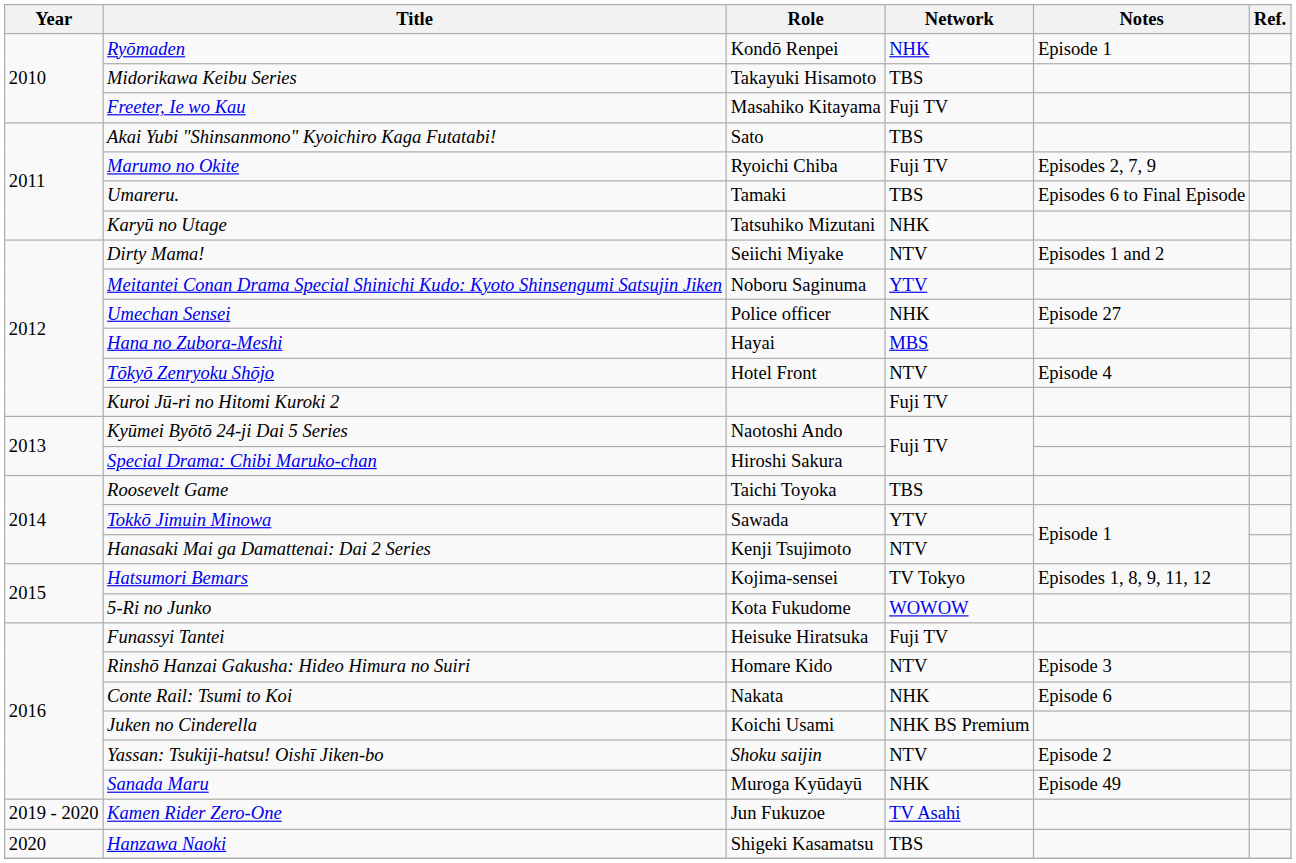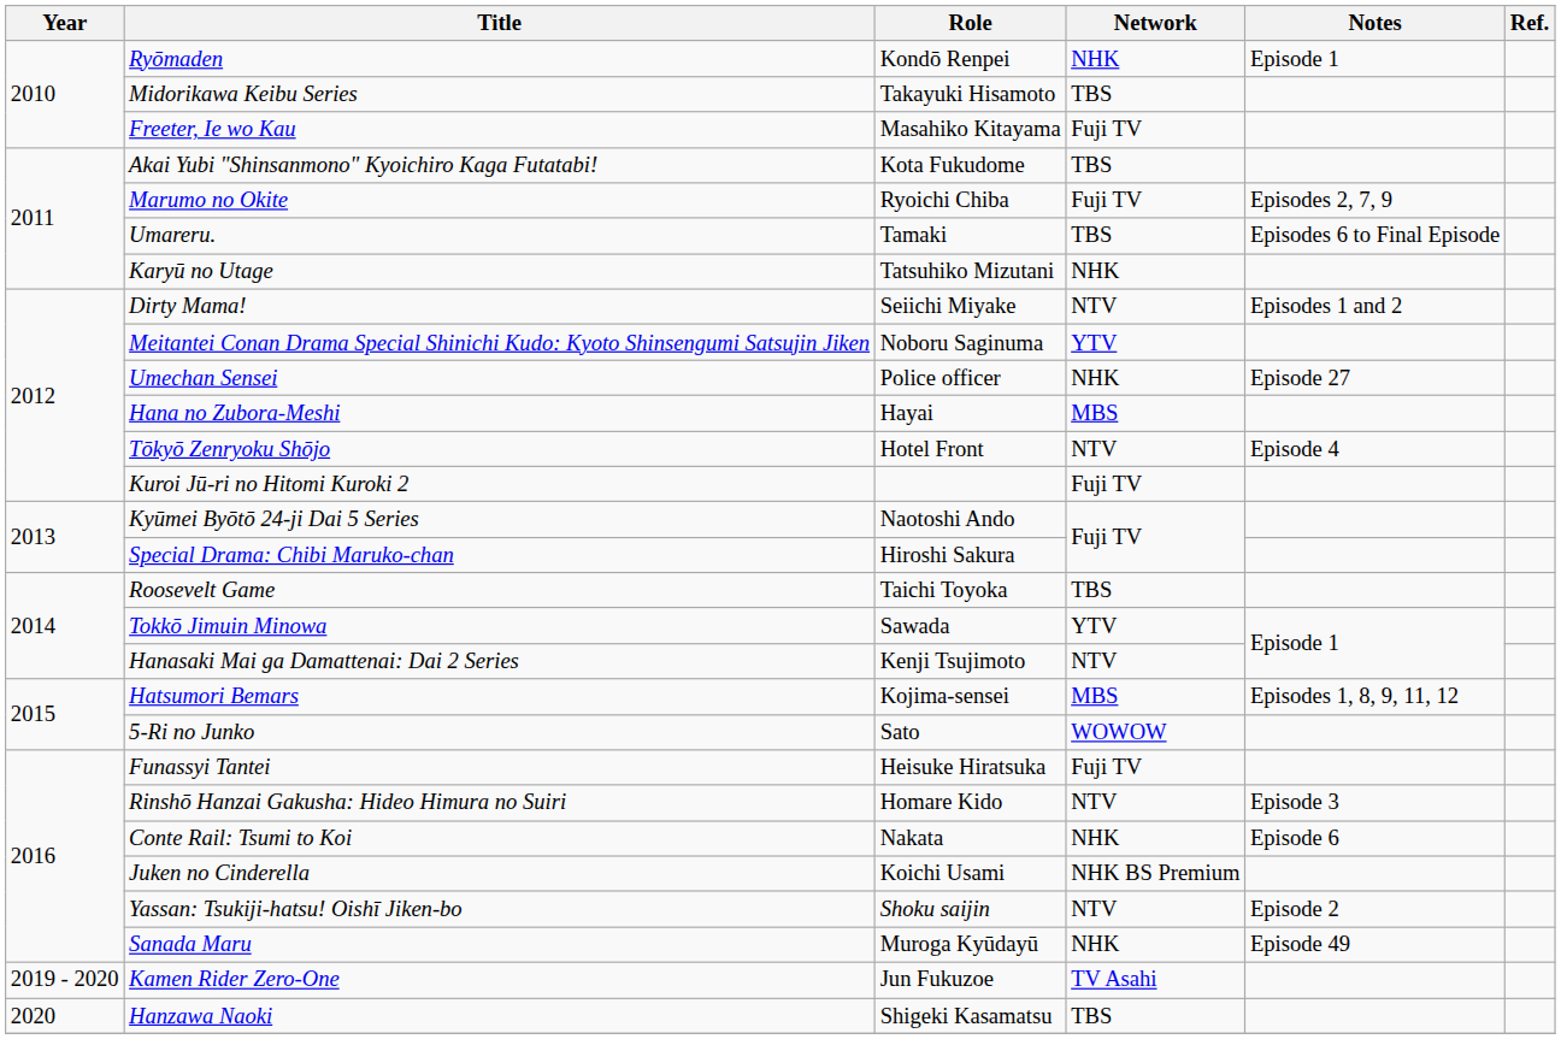 <table class="wikitable">
 <tr>
 <th>Year</th>
 <th>Title</th>
 <th>Role</th>
 <th>Network</th>
 <th>Notes</th>
 <th>Ref.</th>
 </tr>
 <tr>
 <td rowspan="3">2010</td>
 <td><em><a href='#'>Ryōmaden</a></em></td>
 <td>Kondō Renpei</td>
 <td><a href='#'>NHK</a></td>
 <td>Episode 1</td>
 <td></td>
 </tr>
 <tr>
 <td><em>Midorikawa Keibu Series</em></td>
 <td>Takayuki Hisamoto</td>
 <td>TBS</td>
 <td></td>
 <td></td>
 </tr>
 <tr>
 <td><em><a href='#'>Freeter, Ie wo Kau</a></em></td>
 <td>Masahiko Kitayama</td>
 <td>Fuji TV</td>
 <td></td>
 <td></td>
 </tr>
 <tr>
 <td rowspan="4">2011</td>
 <td><em>Akai Yubi "Shinsanmono" Kyoichiro Kaga Futatabi!</em></td>
-<td>Sato</td>
+<td>Kota Fukudome</td>
 <td>TBS</td>
 <td></td>
 <td></td>
 </tr>
 <tr>
 <td><em><a href='#'>Marumo no Okite</a></em></td>
 <td>Ryoichi Chiba</td>
 <td>Fuji TV</td>
 <td>Episodes 2, 7, 9</td>
 <td></td>
 </tr>
 <tr>
 <td><em>Umareru.</em></td>
 <td>Tamaki</td>
 <td>TBS</td>
 <td>Episodes 6 to Final Episode</td>
 <td></td>
 </tr>
 <tr>
 <td><em>Karyū no Utage</em></td>
 <td>Tatsuhiko Mizutani</td>
 <td>NHK</td>
 <td></td>
 <td></td>
 </tr>
 <tr>
 <td rowspan="6">2012</td>
 <td><em>Dirty Mama!</em></td>
 <td>Seiichi Miyake</td>
 <td>NTV</td>
 <td>Episodes 1 and 2</td>
 <td></td>
 </tr>
 <tr>
 <td><em><a href='#'>Meitantei Conan Drama Special Shinichi Kudo: Kyoto Shinsengumi Satsujin Jiken</a></em></td>
 <td>Noboru Saginuma</td>
 <td><a href='#'>YTV</a></td>
 <td></td>
 <td></td>
 </tr>
 <tr>
 <td><em><a href='#'>Umechan Sensei</a></em></td>
 <td>Police officer</td>
 <td>NHK</td>
 <td>Episode 27</td>
 <td></td>
 </tr>
 <tr>
 <td><em><a href='#'>Hana no Zubora-Meshi</a></em></td>
 <td>Hayai</td>
 <td><a href='#'>MBS</a></td>
 <td></td>
 <td></td>
 </tr>
 <tr>
 <td><em><a href='#'>Tōkyō Zenryoku Shōjo</a></em></td>
 <td>Hotel Front</td>
 <td>NTV</td>
 <td>Episode 4</td>
 <td></td>
 </tr>
 <tr>
 <td><em>Kuroi Jū-ri no Hitomi Kuroki 2</em></td>
 <td></td>
 <td>Fuji TV</td>
 <td></td>
 <td></td>
 </tr>
 <tr>
 <td rowspan="2">2013</td>
 <td><em>Kyūmei Byōtō 24-ji Dai 5 Series</em></td>
 <td>Naotoshi Ando</td>
 <td rowspan="2">Fuji TV</td>
 <td></td>
 <td></td>
 </tr>
 <tr>
 <td><em><a href='#'>Special Drama: Chibi Maruko-chan</a></em></td>
 <td>Hiroshi Sakura</td>
 <td></td>
 <td></td>
 </tr>
 <tr>
 <td rowspan="3">2014</td>
 <td><em>Roosevelt Game</em></td>
 <td>Taichi Toyoka</td>
 <td>TBS</td>
 <td></td>
 <td></td>
 </tr>
 <tr>
 <td><em><a href='#'>Tokkō Jimuin Minowa</a></em></td>
 <td>Sawada</td>
 <td>YTV</td>
 <td rowspan="2">Episode 1</td>
 <td></td>
 </tr>
 <tr>
 <td><em>Hanasaki Mai ga Damattenai: Dai 2 Series</em></td>
 <td>Kenji Tsujimoto</td>
 <td>NTV</td>
 <td></td>
 </tr>
 <tr>
 <td rowspan="2">2015</td>
 <td><em><a href='#'>Hatsumori Bemars</a></em></td>
 <td>Kojima-sensei</td>
-<td>TV Tokyo</td>
+<td><a href='#'>MBS</a></td>
 <td>Episodes 1, 8, 9, 11, 12</td>
 <td></td>
 </tr>
 <tr>
 <td><em>5-Ri no Junko</em></td>
-<td>Kota Fukudome</td>
+<td>Sato</td>
 <td><a href='#'>WOWOW</a></td>
 <td></td>
 <td></td>
 </tr>
 <tr>
 <td rowspan="6">2016</td>
 <td><em>Funassyi Tantei</em></td>
 <td>Heisuke Hiratsuka</td>
 <td>Fuji TV</td>
 <td></td>
 <td></td>
 </tr>
 <tr>
 <td><em>Rinshō Hanzai Gakusha: Hideo Himura no Suiri</em></td>
 <td>Homare Kido</td>
 <td>NTV</td>
 <td>Episode 3</td>
 <td></td>
 </tr>
 <tr>
 <td><em>Conte Rail: Tsumi to Koi</em></td>
 <td>Nakata</td>
 <td>NHK</td>
 <td>Episode 6</td>
 <td></td>
 </tr>
 <tr>
 <td><em>Juken no Cinderella</em></td>
 <td>Koichi Usami</td>
 <td>NHK BS Premium</td>
 <td></td>
 <td></td>
 </tr>
 <tr>
 <td><em>Yassan: Tsukiji-hatsu! Oishī Jiken-bo</em></td>
 <td><em>Shoku saijin</em></td>
 <td>NTV</td>
 <td>Episode 2</td>
 <td></td>
 </tr>
 <tr>
 <td><em><a href='#'>Sanada Maru</a></em></td>
 <td>Muroga Kyūdayū</td>
 <td>NHK</td>
 <td>Episode 49</td>
 <td></td>
 </tr>
 <tr>
 <td>2019 - 2020</td>
 <td><em><a href='#'>Kamen Rider Zero-One</a></em></td>
 <td>Jun Fukuzoe</td>
 <td><a href='#'>TV Asahi</a></td>
 <td></td>
 <td></td>
 </tr>
 <tr>
 <td>2020</td>
 <td><em><a href='#'>Hanzawa Naoki</a></em></td>
 <td>Shigeki Kasamatsu</td>
 <td>TBS</td>
 <td></td>
 <td></td>
 </tr>
 <tr>
 </tr>
 </table>
